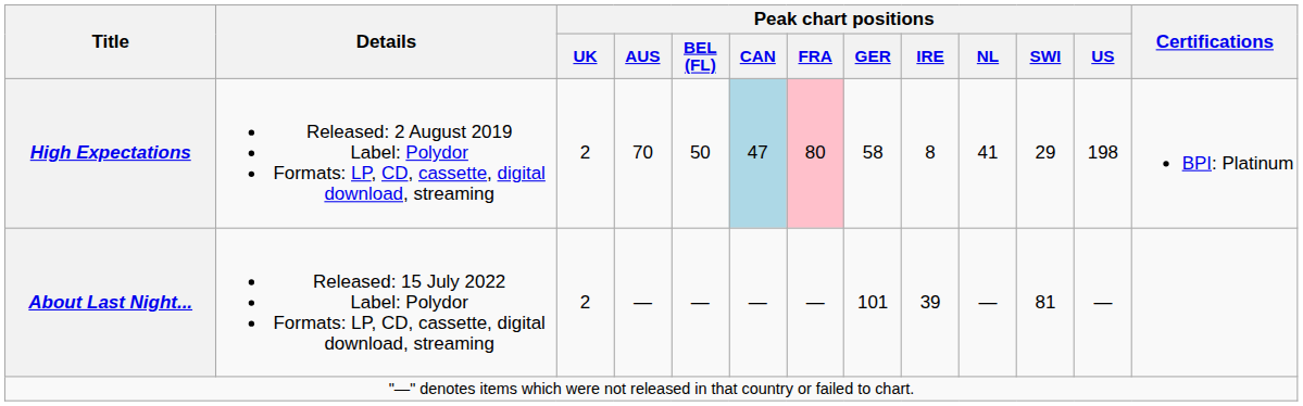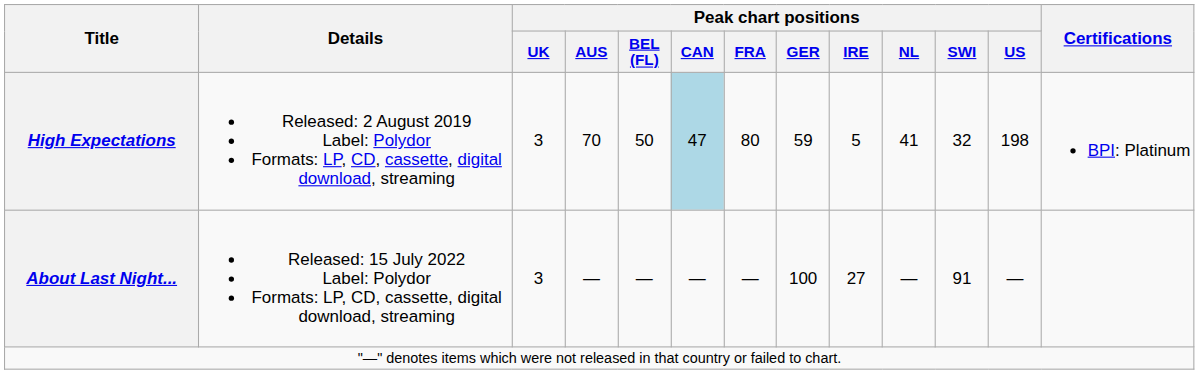 <table class="wikitable plainrowheaders" style="text-align:center;">
 <tr>
 <th scope="col" rowspan="2" style="width:11em;">Title</th>
 <th scope="col" rowspan="2" style="width:18em;">Details</th>
 <th scope="col" colspan="10">Peak chart positions</th>
 <th scope="col" rowspan="2"><a href='#'>Certifications</a></th>
 </tr>
 <tr>
 <th scope="col" style="width:3em;font-size:90%;"><a href='#'>UK</a><br></th>
 <th scope="col" style="width:3em;font-size:90%;"><a href='#'>AUS</a><br></th>
 <th scope="col" style="width:3em;font-size:90%;"><a href='#'>BEL<br>(FL)</a><br></th>
 <th scope="col" style="width:3em;font-size:90%;"><a href='#'>CAN</a><br></th>
 <th scope="col" style="width:3em;font-size:90%;"><a href='#'>FRA</a><br></th>
 <th scope="col" style="width:3em;font-size:90%;"><a href='#'>GER</a><br></th>
 <th scope="col" style="width:3em;font-size:90%;"><a href='#'>IRE</a><br></th>
 <th scope="col" style="width:3em;font-size:90%;"><a href='#'>NL</a><br></th>
 <th scope="col" style="width:3em;font-size:90%;"><a href='#'>SWI</a><br></th>
 <th scope="col" style="width:3em;font-size:90%;"><a href='#'>US</a><br></th>
 </tr>
 <tr>
 <th scope="row"><em><a href='#'>High Expectations</a></em></th>
 <td><br><ul><li>Released: 2 August 2019</li><li>Label: <a href='#'>Polydor</a></li><li>Formats: <a href='#'>LP</a>, <a href='#'>CD</a>, <a href='#'>cassette</a>, <a href='#'>digital download</a>, streaming</li></ul></td>
-<td>2</td>
+<td>3</td>
 <td>70</td>
 <td>50</td>
 <td style="background: lightblue;">47</td>
-<td style="background: pink;">80</td>
-<td>58</td>
-<td>8</td>
+<td>80</td>
+<td>59</td>
+<td>5</td>
 <td>41</td>
-<td>29</td>
+<td>32</td>
 <td>198</td>
 <td><br><ul><li><a href='#'>BPI</a>: Platinum</li></ul></td>
 </tr>
 <tr>
 <th scope="row"><em><a href='#'>About Last Night...</a></em></th>
 <td><br><ul><li>Released: 15 July 2022</li><li>Label: Polydor</li><li>Formats: LP, CD, cassette, digital download, streaming</li></ul></td>
-<td>2</td>
+<td>3</td>
 <td>—</td>
 <td>—</td>
 <td>—</td>
 <td>—</td>
-<td>101</td>
-<td>39</td>
+<td>100</td>
+<td>27</td>
 <td>—</td>
-<td>81</td>
+<td>91</td>
 <td>—</td>
 <td></td>
 </tr>
 <tr>
 <td colspan="16" style="font-size:85%;">"—" denotes items which were not released in that country or failed to chart.</td>
 </tr>
 </table>
